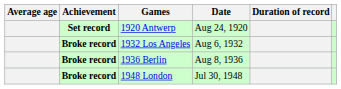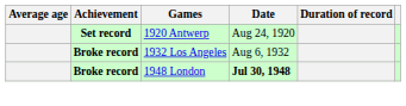 <table class="wikitable" style="text-align: left; font-size: 90%; margin-left: 1em;">
 <tr>
 <th>Average age</th>
 <th>Achievement</th>
 <th>Games</th>
 <th>Date</th>
 <th>Duration of record</th>
 <th></th>
 </tr>
 <tr style="background: #cfc;">
 <td style="background: #f2f2f2;"><strong></strong></td>
 <td style="text-align: center;"><strong>Set record</strong></td>
 <td> <a href='#'>1920 Antwerp</a></td>
 <td>Aug 24, 1920</td>
 <td style="background: #f2f2f2;"></td>
 <td></td>
 </tr>
 <tr style="background: #cfc;">
 <td style="background: #f2f2f2;"><strong></strong></td>
 <td style="text-align: center;"><strong>Broke record</strong></td>
 <td> <a href='#'>1932 Los Angeles</a></td>
 <td>Aug 6, 1932</td>
 <td style="background: #f2f2f2;"></td>
 <td></td>
 </tr>
 <tr style="background: #cfc;">
 <td style="background: #f2f2f2;"><strong></strong></td>
 <td style="text-align: center;"><strong>Broke record</strong></td>
-<td> <a href='#'>1936 Berlin</a></td>
-<td>Aug 8, 1936</td>
-<td style="background: #f2f2f2;"></td>
-<td></td>
-</tr>
-<tr style="background: #cfc;">
-<td style="background: #f2f2f2;"><strong></strong></td>
-<td style="text-align: center;"><strong>Broke record</strong></td>
 <td> <a href='#'>1948 London</a></td>
-<td>Jul 30, 1948</td>
+<td><strong>Jul 30, 1948</strong></td>
 <td style="background: #f2f2f2;"></td>
 <td></td>
 </tr>
 </table>
